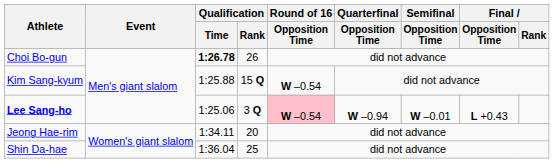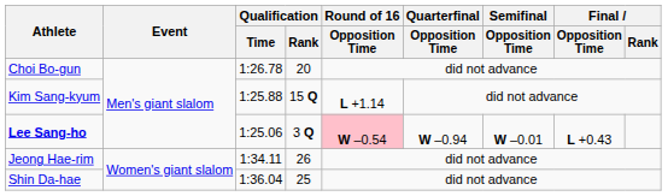 <table class="wikitable" style="font-size:90%">
 <tr>
 <th rowspan="2">Athlete</th>
 <th rowspan="2">Event</th>
 <th colspan="2">Qualification</th>
 <th>Round of 16</th>
 <th>Quarterfinal</th>
 <th>Semifinal</th>
 <th colspan=2>Final / </th>
 </tr>
 <tr style="font-size:95%">
 <th>Time</th>
 <th>Rank</th>
 <th>Opposition<br>Time</th>
 <th>Opposition<br>Time</th>
 <th>Opposition<br>Time</th>
 <th>Opposition<br>Time</th>
 <th>Rank</th>
 </tr>
 <tr align=center>
 <td align=left><a href='#'>Choi Bo-gun</a></td>
 <td align=left rowspan=3><a href='#'>Men's giant slalom</a></td>
-<td><strong>1:26.78</strong></td>
-<td>26</td>
+<td>1:26.78</td>
+<td>20</td>
 <td colspan=5>did not advance</td>
 </tr>
 <tr align=center>
 <td align=left><a href='#'>Kim Sang-kyum</a></td>
 <td>1:25.88</td>
 <td>15 <strong>Q</strong></td>
-<td><br><strong>W</strong> –0.54</td>
+<td><br><strong>L</strong> +1.14</td>
 <td colspan=4>did not advance</td>
 </tr>
 <tr align=center>
 <td align=left><strong><a href='#'>Lee Sang-ho</a></strong></td>
 <td>1:25.06</td>
 <td>3 <strong>Q</strong></td>
 <td style="background: pink;"><br><strong>W</strong> –0.54</td>
 <td><br><strong>W</strong> –0.94</td>
 <td><br><strong>W</strong> –0.01</td>
 <td><br><strong>L</strong> +0.43</td>
 <td></td>
 </tr>
 <tr align=center>
 <td align=left><a href='#'>Jeong Hae-rim</a></td>
 <td align=left rowspan=2><a href='#'>Women's giant slalom</a></td>
 <td>1:34.11</td>
-<td>20</td>
+<td>26</td>
 <td colspan=5>did not advance</td>
 </tr>
 <tr align=center>
 <td align=left><a href='#'>Shin Da-hae</a></td>
 <td>1:36.04</td>
 <td>25</td>
 <td colspan=5>did not advance</td>
 </tr>
 </table>
